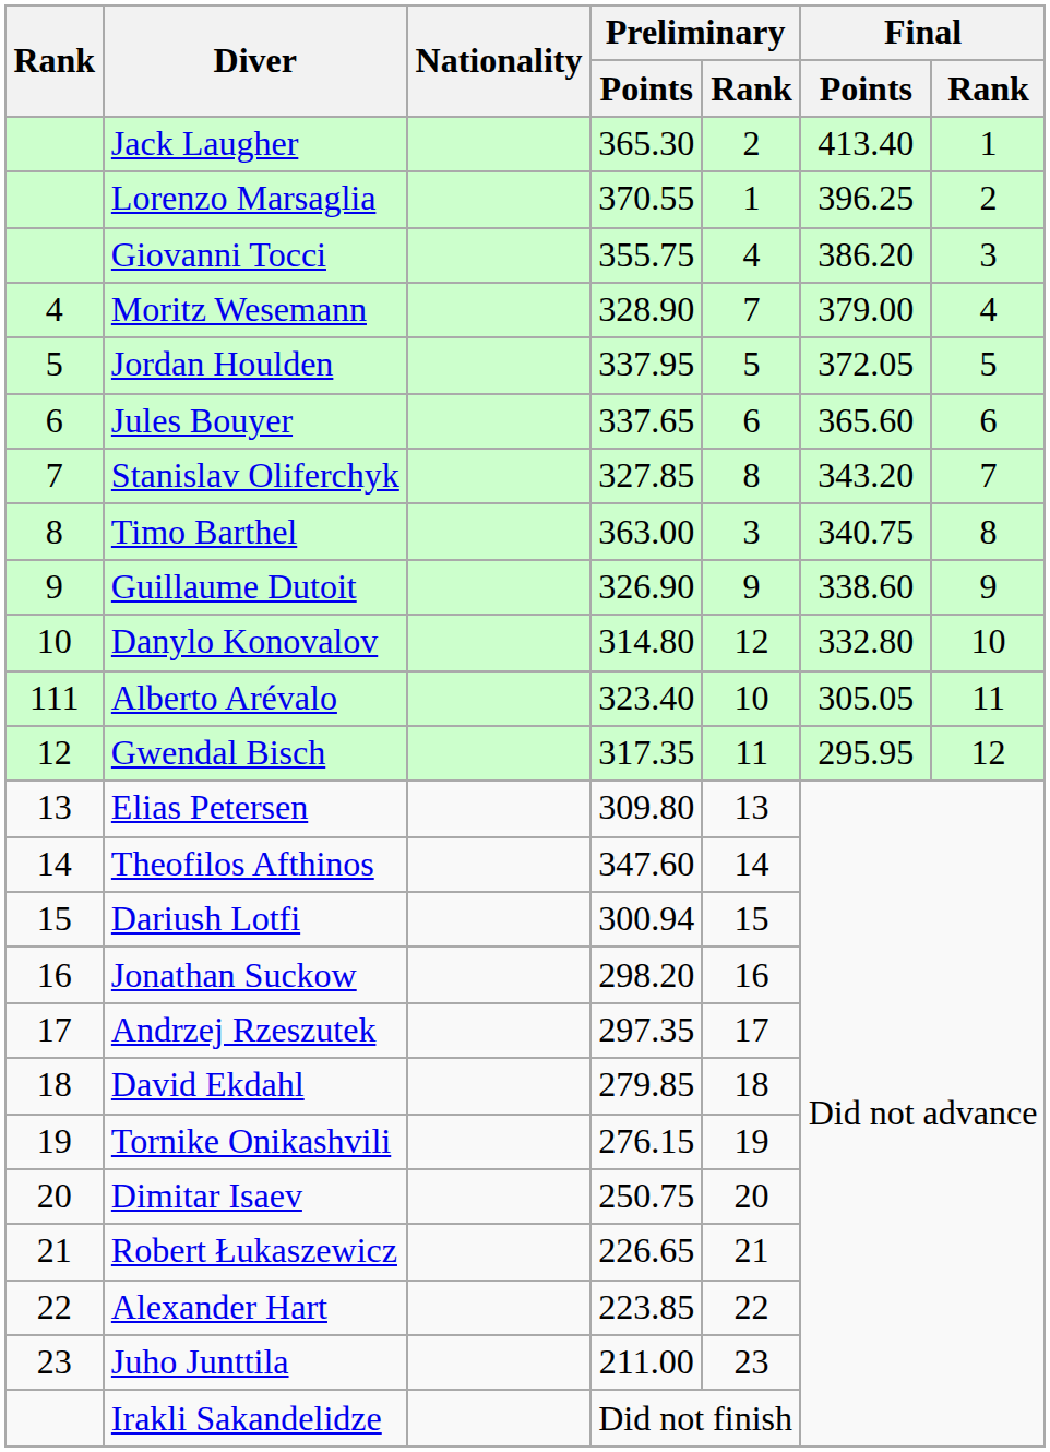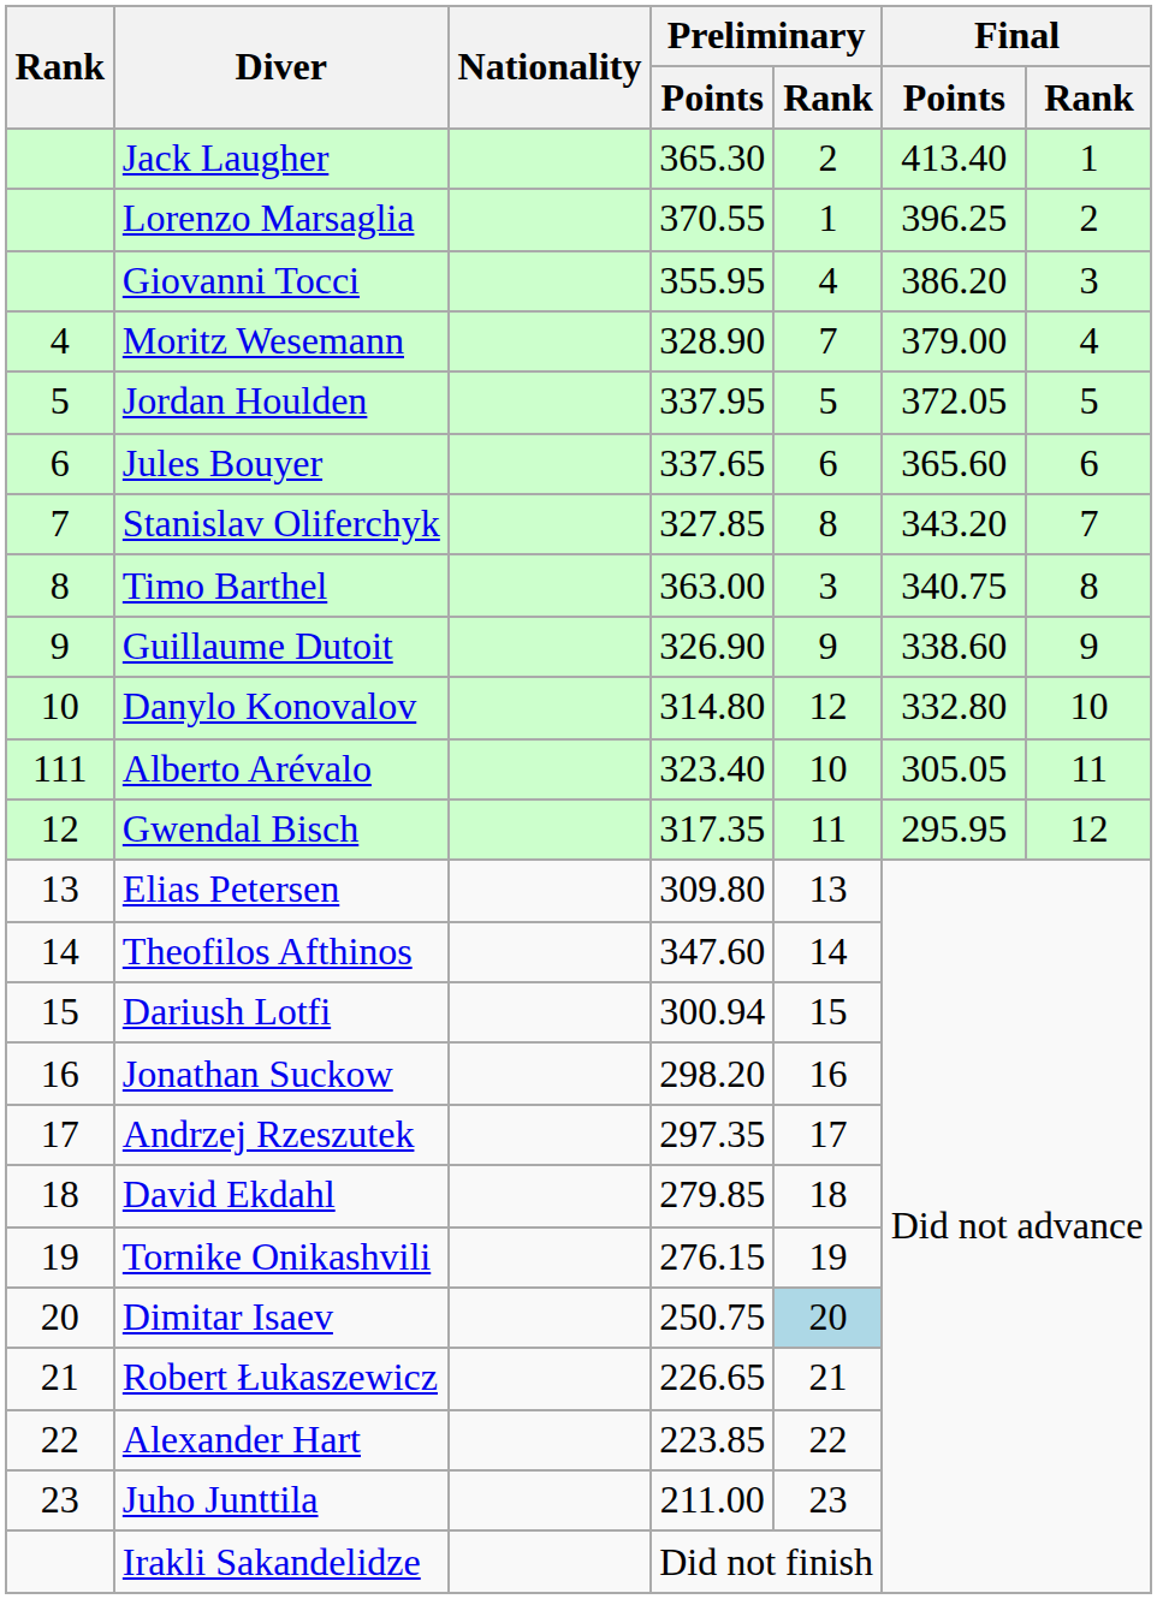 <table class="wikitable sortable" style="text-align:center">
 <tr>
 <th rowspan=2>Rank</th>
 <th rowspan=2>Diver</th>
 <th rowspan=2>Nationality</th>
 <th colspan=2>Preliminary</th>
 <th colspan=2>Final</th>
 </tr>
 <tr>
 <th>Points</th>
 <th>Rank</th>
 <th>Points</th>
 <th>Rank</th>
 </tr>
 <tr bgcolor=ccffcc>
 <td></td>
 <td align=left><a href='#'>Jack Laugher</a></td>
 <td align=left></td>
 <td>365.30</td>
 <td>2</td>
 <td>413.40</td>
 <td>1</td>
 </tr>
 <tr bgcolor=ccffcc>
 <td></td>
 <td align=left><a href='#'>Lorenzo Marsaglia</a></td>
 <td align=left></td>
 <td>370.55</td>
 <td>1</td>
 <td>396.25</td>
 <td>2</td>
 </tr>
 <tr bgcolor=ccffcc>
 <td></td>
 <td align=left><a href='#'>Giovanni Tocci</a></td>
 <td align=left></td>
-<td>355.75</td>
+<td>355.95</td>
 <td>4</td>
 <td>386.20</td>
 <td>3</td>
 </tr>
 <tr bgcolor=ccffcc>
 <td>4</td>
 <td align=left><a href='#'>Moritz Wesemann</a></td>
 <td align=left></td>
 <td>328.90</td>
 <td>7</td>
 <td>379.00</td>
 <td>4</td>
 </tr>
 <tr bgcolor=ccffcc>
 <td>5</td>
 <td align=left><a href='#'>Jordan Houlden</a></td>
 <td align=left></td>
 <td>337.95</td>
 <td>5</td>
 <td>372.05</td>
 <td>5</td>
 </tr>
 <tr bgcolor=ccffcc>
 <td>6</td>
 <td align=left><a href='#'>Jules Bouyer</a></td>
 <td align=left></td>
 <td>337.65</td>
 <td>6</td>
 <td>365.60</td>
 <td>6</td>
 </tr>
 <tr bgcolor=ccffcc>
 <td>7</td>
 <td align=left><a href='#'>Stanislav Oliferchyk</a></td>
 <td align=left></td>
 <td>327.85</td>
 <td>8</td>
 <td>343.20</td>
 <td>7</td>
 </tr>
 <tr bgcolor=ccffcc>
 <td>8</td>
 <td align=left><a href='#'>Timo Barthel</a></td>
 <td align=left></td>
 <td>363.00</td>
 <td>3</td>
 <td>340.75</td>
 <td>8</td>
 </tr>
 <tr bgcolor=ccffcc>
 <td>9</td>
 <td align=left><a href='#'>Guillaume Dutoit</a></td>
 <td align=left></td>
 <td>326.90</td>
 <td>9</td>
 <td>338.60</td>
 <td>9</td>
 </tr>
 <tr bgcolor=ccffcc>
 <td>10</td>
 <td align=left><a href='#'>Danylo Konovalov</a></td>
 <td align=left></td>
 <td>314.80</td>
 <td>12</td>
 <td>332.80</td>
 <td>10</td>
 </tr>
 <tr bgcolor=ccffcc>
 <td>111</td>
 <td align=left><a href='#'>Alberto Arévalo</a></td>
 <td align=left></td>
 <td>323.40</td>
 <td>10</td>
 <td>305.05</td>
 <td>11</td>
 </tr>
 <tr bgcolor=ccffcc>
 <td>12</td>
 <td align=left><a href='#'>Gwendal Bisch</a></td>
 <td align=left></td>
 <td>317.35</td>
 <td>11</td>
 <td>295.95</td>
 <td>12</td>
 </tr>
 <tr>
 <td>13</td>
 <td align=left><a href='#'>Elias Petersen</a></td>
 <td align=left></td>
 <td>309.80</td>
 <td>13</td>
 <td colspan=2 rowspan=12>Did not advance</td>
 </tr>
 <tr>
 <td>14</td>
 <td align=left><a href='#'>Theofilos Afthinos</a></td>
 <td align=left></td>
 <td>347.60</td>
 <td>14</td>
 </tr>
 <tr>
 <td>15</td>
 <td align=left><a href='#'>Dariush Lotfi</a></td>
 <td align=left></td>
 <td>300.94</td>
 <td>15</td>
 </tr>
 <tr>
 <td>16</td>
 <td align=left><a href='#'>Jonathan Suckow</a></td>
 <td align=left></td>
 <td>298.20</td>
 <td>16</td>
 </tr>
 <tr>
 <td>17</td>
 <td align=left><a href='#'>Andrzej Rzeszutek</a></td>
 <td align=left></td>
 <td>297.35</td>
 <td>17</td>
 </tr>
 <tr>
 <td>18</td>
 <td align=left><a href='#'>David Ekdahl</a></td>
 <td align=left></td>
 <td>279.85</td>
 <td>18</td>
 </tr>
 <tr>
 <td>19</td>
 <td align=left><a href='#'>Tornike Onikashvili</a></td>
 <td align=left></td>
 <td>276.15</td>
 <td>19</td>
 </tr>
 <tr>
 <td>20</td>
 <td align=left><a href='#'>Dimitar Isaev</a></td>
 <td align=left></td>
 <td>250.75</td>
-<td>20</td>
+<td style="background: lightblue;">20</td>
 </tr>
 <tr>
 <td>21</td>
 <td align=left><a href='#'>Robert Łukaszewicz</a></td>
 <td align=left></td>
 <td>226.65</td>
 <td>21</td>
 </tr>
 <tr>
 <td>22</td>
 <td align=left><a href='#'>Alexander Hart</a></td>
 <td align=left></td>
 <td>223.85</td>
 <td>22</td>
 </tr>
 <tr>
 <td>23</td>
 <td align=left><a href='#'>Juho Junttila</a></td>
 <td align=left></td>
 <td>211.00</td>
 <td>23</td>
 </tr>
 <tr>
 <td></td>
 <td align=left><a href='#'>Irakli Sakandelidze</a></td>
 <td align=left></td>
 <td colspan=2>Did not finish</td>
 </tr>
 </table>
